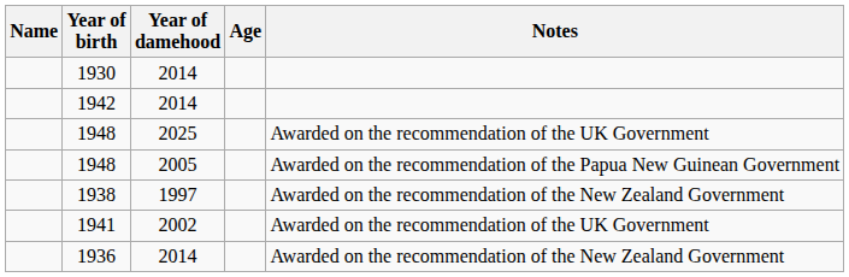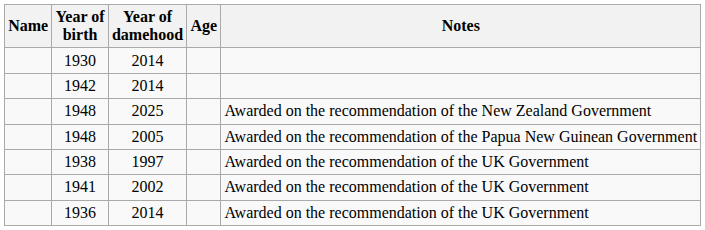 <table class="wikitable sortable" style="text-align: left">
 <tr>
 <th>Name</th>
 <th>Year of<br>birth</th>
 <th>Year of <br>damehood</th>
 <th>Age</th>
 <th>Notes</th>
 </tr>
 <tr>
 <td> </td>
 <td align="center">1930</td>
 <td align="center">2014</td>
 <td align="center"></td>
 <td></td>
 </tr>
 <tr>
 <td> </td>
 <td align="center">1942</td>
 <td align="center">2014</td>
 <td align="center"></td>
 <td></td>
 </tr>
 <tr>
 <td> </td>
 <td align="center">1948</td>
 <td align="center">2025</td>
 <td align="center"></td>
-<td>Awarded on the recommendation of the UK Government</td>
+<td>Awarded on the recommendation of the New Zealand Government</td>
 </tr>
 <tr>
 <td> </td>
 <td align="center">1948</td>
 <td align="center">2005</td>
 <td align="center"></td>
 <td>Awarded on the recommendation of the Papua New Guinean Government</td>
 </tr>
 <tr>
 <td> </td>
 <td align="center">1938</td>
 <td align="center">1997</td>
 <td align="center"></td>
-<td>Awarded on the recommendation of the New Zealand Government</td>
+<td>Awarded on the recommendation of the UK Government</td>
 </tr>
 <tr>
 <td> </td>
 <td align="center">1941</td>
 <td align="center">2002</td>
 <td align="center"></td>
 <td>Awarded on the recommendation of the UK Government</td>
 </tr>
 <tr>
 <td> </td>
 <td align="center">1936</td>
 <td align="center">2014</td>
 <td align="center"></td>
-<td>Awarded on the recommendation of the New Zealand Government</td>
+<td>Awarded on the recommendation of the UK Government</td>
 </tr>
 </table>
